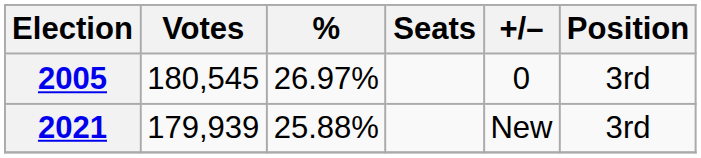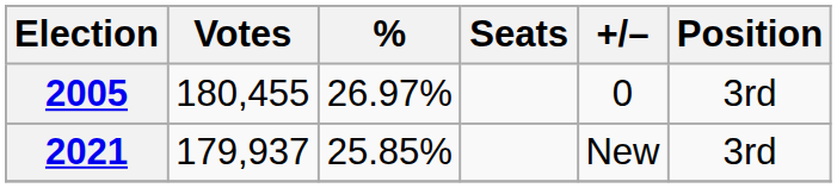 <table class="wikitable" style="text-align:center">
 <tr>
 <th><strong>Election</strong></th>
 <th><strong>Votes</strong></th>
 <th><strong>%</strong></th>
 <th>S<strong>eats</strong></th>
 <th>+/–</th>
 <th><strong>Position</strong></th>
 </tr>
 <tr>
 <th><a href='#'>2005</a></th>
-<td>180,545</td>
+<td>180,455</td>
 <td>26.97%</td>
 <td></td>
 <td> 0</td>
 <td> 3rd</td>
 </tr>
 <tr>
 <th><a href='#'>2021</a></th>
-<td>179,939</td>
-<td>25.88%</td>
+<td>179,937</td>
+<td>25.85%</td>
 <td></td>
 <td>New</td>
 <td> 3rd</td>
 </tr>
 <tr>
 </tr>
 </table>
